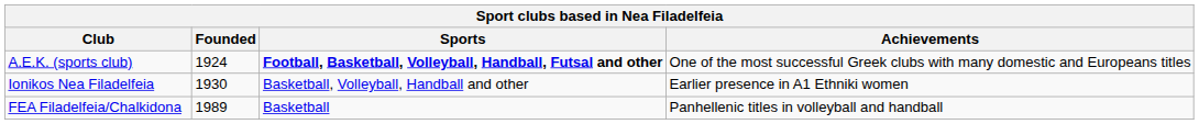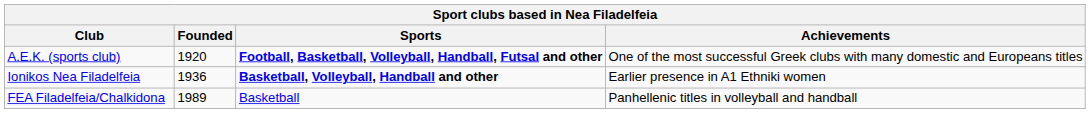 <table class="wikitable">
 <tr>
 <th colspan="4">Sport clubs based in Nea Filadelfeia</th>
 </tr>
 <tr>
 <th width="200">Club</th>
 <th>Founded</th>
 <th>Sports</th>
 <th>Achievements</th>
 </tr>
 <tr>
 <td><a href='#'>A.E.K. (sports club)</a></td>
-<td>1924</td>
+<td>1920</td>
 <td><strong><a href='#'>Football</a>, <a href='#'>Basketball</a>, <a href='#'>Volleyball</a>, <a href='#'>Handball</a>, <a href='#'>Futsal</a> and other</strong></td>
 <td>One of the most successful Greek clubs with many domestic and Europeans titles</td>
 </tr>
 <tr>
 <td><a href='#'>Ionikos Nea Filadelfeia</a></td>
-<td>1930</td>
-<td><a href='#'>Basketball</a>, <a href='#'>Volleyball</a>, <a href='#'>Handball</a> and other</td>
+<td>1936</td>
+<td><strong><a href='#'>Basketball</a>, <a href='#'>Volleyball</a>, <a href='#'>Handball</a> and other</strong></td>
 <td>Earlier presence in A1 Ethniki women</td>
 </tr>
 <tr>
 <td><a href='#'>FEA Filadelfeia/Chalkidona</a></td>
 <td>1989</td>
 <td><a href='#'>Basketball</a></td>
 <td>Panhellenic titles in volleyball and handball</td>
 </tr>
 </table>
